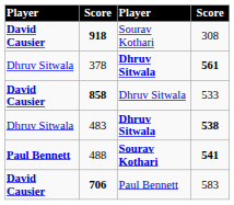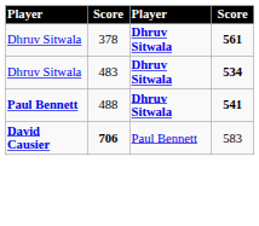 <table border="2" cellpadding="2" cellspacing="0" style="margin: 0; background: #f9f9f9; border: 1px #aaa solid; border-collapse: collapse; font-size: 100%;" width=50%>
 <tr>
 <th bgcolor="000000" style="color:white; text-align:left" width=20%>Player</th>
 <th bgcolor="000000" style="color:white; text-align:center" width=5%>Score</th>
 <th bgcolor="000000" style="color:white; text-align:left" width=20%>Player</th>
 <th bgcolor="000000" style="color:white; text-align:center" width= 5%>Score</th>
 </tr>
 <tr>
-<td style="text-align:left"> <strong><a href='#'>David Causier</a></strong></td>
-<td style="text-align:center"><strong>918</strong></td>
-<td style="text-align:left"> <a href='#'>Sourav Kothari</a></td>
-<td style="text-align:center">308</td>
-</tr>
-<tr>
 <td style="text-align:left"> <a href='#'>Dhruv Sitwala</a></td>
 <td style="text-align:center">378</td>
 <td style="text-align:left"> <strong><a href='#'>Dhruv Sitwala</a></strong></td>
 <td style="text-align:center"><strong>561</strong></td>
 </tr>
 <tr>
-<td style="text-align:left"> <strong><a href='#'>David Causier</a></strong></td>
-<td style="text-align:center"><strong>858</strong></td>
-<td style="text-align:left"> <a href='#'>Dhruv Sitwala</a></td>
-<td style="text-align:center">533</td>
-</tr>
-<tr>
 <td style="text-align:left"> <a href='#'>Dhruv Sitwala</a></td>
 <td style="text-align:center">483</td>
 <td style="text-align:left"> <strong><a href='#'>Dhruv Sitwala</a></strong></td>
-<td style="text-align:center"><strong>538</strong></td>
+<td style="text-align:center"><strong>534</strong></td>
 </tr>
 <tr>
 <td style="text-align:left"><strong> <a href='#'>Paul Bennett</a></strong></td>
 <td style="text-align:center">488</td>
-<td style="text-align:left"> <strong><a href='#'>Sourav Kothari</a></strong></td>
+<td style="text-align:left"> <strong><a href='#'>Dhruv Sitwala</a></strong></td>
 <td style="text-align:center"><strong>541</strong></td>
 </tr>
 <tr>
 <td style="text-align:left"> <strong><a href='#'>David Causier</a></strong></td>
 <td style="text-align:center"><strong>706</strong></td>
 <td style="text-align:left"> <a href='#'>Paul Bennett</a></td>
 <td style="text-align:center">583</td>
 </tr>
 </table>
